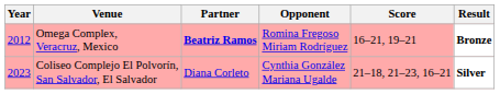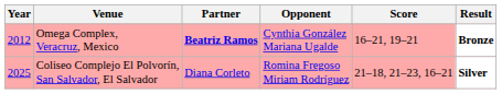 <table class="sortable wikitable" style="font-size: 90%;">
 <tr>
 <th>Year</th>
 <th>Venue</th>
 <th>Partner</th>
 <th>Opponent</th>
 <th>Score</th>
 <th>Result</th>
 </tr>
 <tr style="background:#FFAAAA">
 <td align="center"><a href='#'>2012</a></td>
 <td align="left">Omega Complex,<br><a href='#'>Veracruz</a>, Mexico</td>
 <td align="left"><strong> <a href='#'>Beatriz Ramos</a></strong></td>
-<td align="left"> <a href='#'>Romina Fregoso</a><br> <a href='#'>Miriam Rodríguez</a></td>
+<td align="left"> <a href='#'>Cynthia González</a><br> <a href='#'>Mariana Ugalde</a></td>
 <td align="left">16–21, 19–21</td>
 <td style="text-align:left; background:white"> <strong>Bronze</strong></td>
 </tr>
 <tr style="background:#FFAAAA">
-<td align="center"><a href='#'>2023</a></td>
+<td align="center"><a href='#'>2025</a></td>
 <td align="left">Coliseo Complejo El Polvorín,<br><a href='#'>San Salvador</a>, El Salvador</td>
 <td align="left"> <a href='#'>Diana Corleto</a></td>
-<td align="left"> <a href='#'>Cynthia González</a><br> <a href='#'>Mariana Ugalde</a></td>
+<td align="left"> <a href='#'>Romina Fregoso</a><br> <a href='#'>Miriam Rodríguez</a></td>
 <td align="left">21–18, 21–23, 16–21</td>
 <td style="text-align:left; background:white"> <strong>Silver</strong></td>
 </tr>
 </table>
